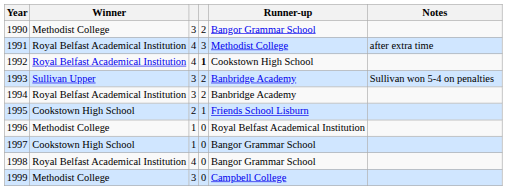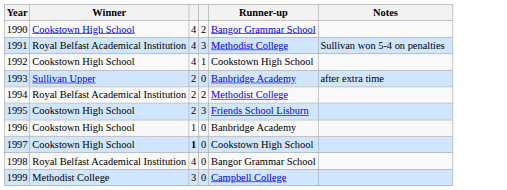 <table class="wikitable">
 <tr>
 <th>Year</th>
 <th>Winner</th>
 <th></th>
 <th></th>
 <th>Runner-up</th>
 <th width="200">Notes</th>
 </tr>
 <tr>
 <td align="center">1990</td>
-<td>Methodist College</td>
-<td align="center">3</td>
+<td><a href='#'>Cookstown High School</a></td>
+<td align="center">4</td>
 <td align="center">2</td>
 <td><a href='#'>Bangor Grammar School</a></td>
 <td></td>
 </tr>
 <tr style="background: #D0E6FF;">
 <td align="center">1991</td>
 <td>Royal Belfast Academical Institution</td>
 <td align="center">4</td>
 <td align="center">3</td>
 <td><a href='#'>Methodist College</a></td>
-<td>after extra time</td>
+<td>Sullivan won 5-4 on penalties</td>
 </tr>
 <tr>
 <td align="center">1992</td>
-<td><a href='#'>Royal Belfast Academical Institution</a></td>
+<td>Cookstown High School</td>
 <td align="center">4</td>
-<td align="center"><strong>1</strong></td>
+<td align="center">1</td>
 <td>Cookstown High School</td>
 <td></td>
 </tr>
 <tr style="background: #D0E6FF;">
 <td align="center">1993</td>
 <td><a href='#'>Sullivan Upper</a></td>
-<td align="center">3</td>
 <td align="center">2</td>
+<td align="center">0</td>
 <td><a href='#'>Banbridge Academy</a></td>
-<td>Sullivan won 5-4 on penalties</td>
+<td>after extra time</td>
 </tr>
 <tr>
 <td align="center">1994</td>
 <td>Royal Belfast Academical Institution</td>
-<td align="center">3</td>
 <td align="center">2</td>
-<td>Banbridge Academy</td>
+<td align="center">2</td>
+<td><a href='#'>Methodist College</a></td>
 <td></td>
 </tr>
 <tr style="background: #D0E6FF;">
 <td align="center">1995</td>
 <td>Cookstown High School</td>
 <td align="center">2</td>
-<td align="center">1</td>
+<td align="center">3</td>
 <td><a href='#'>Friends School Lisburn</a></td>
 <td></td>
 </tr>
 <tr>
 <td align="center">1996</td>
-<td>Methodist College</td>
+<td>Cookstown High School</td>
 <td align="center">1</td>
 <td align="center">0</td>
-<td>Royal Belfast Academical Institution</td>
+<td>Banbridge Academy</td>
 <td></td>
 </tr>
 <tr style="background: #D0E6FF;">
 <td align="center">1997</td>
 <td>Cookstown High School</td>
-<td align="center">1</td>
+<td align="center"><strong>1</strong></td>
 <td align="center">0</td>
-<td>Bangor Grammar School</td>
+<td>Cookstown High School</td>
 <td></td>
 </tr>
 <tr>
 <td align="center">1998</td>
 <td>Royal Belfast Academical Institution</td>
 <td align="center">4</td>
 <td align="center">0</td>
 <td>Bangor Grammar School</td>
 <td></td>
 </tr>
 <tr style="background: #D0E6FF;">
 <td align="center">1999</td>
 <td>Methodist College</td>
 <td align="center">3</td>
 <td align="center">0</td>
 <td><a href='#'>Campbell College</a></td>
 <td></td>
 </tr>
 </table>
